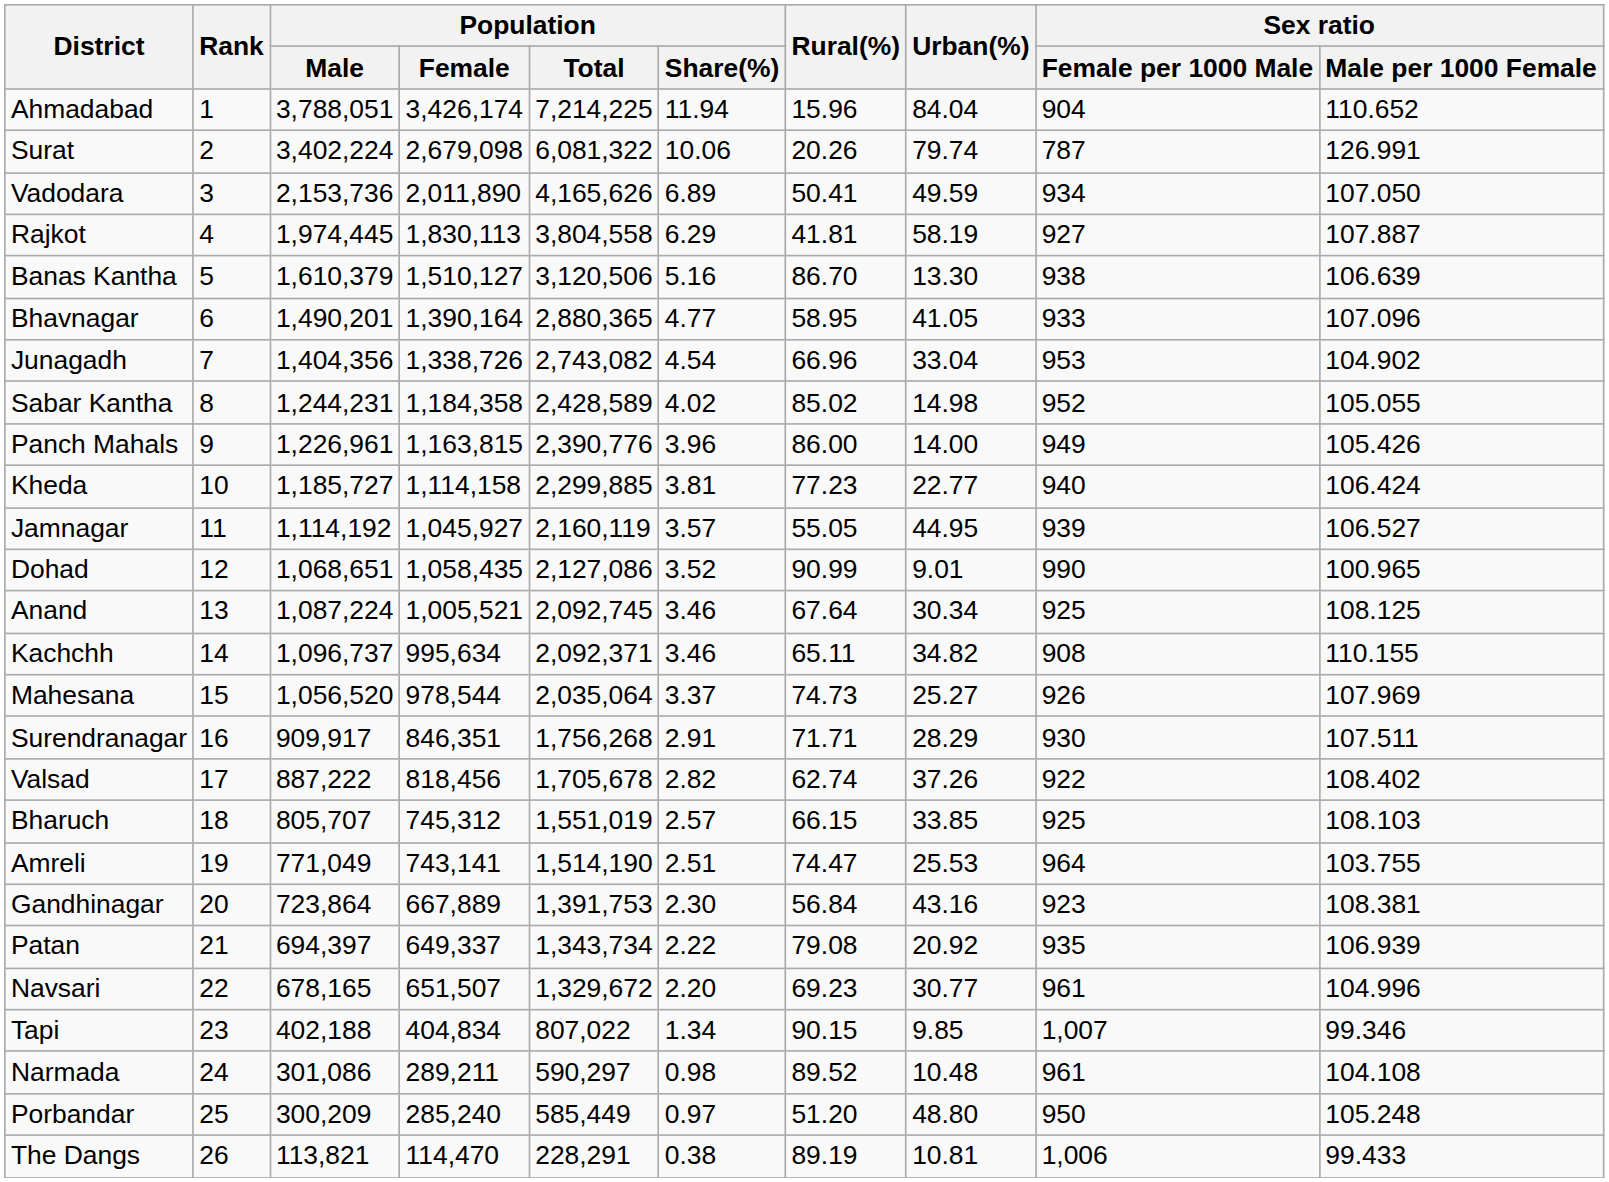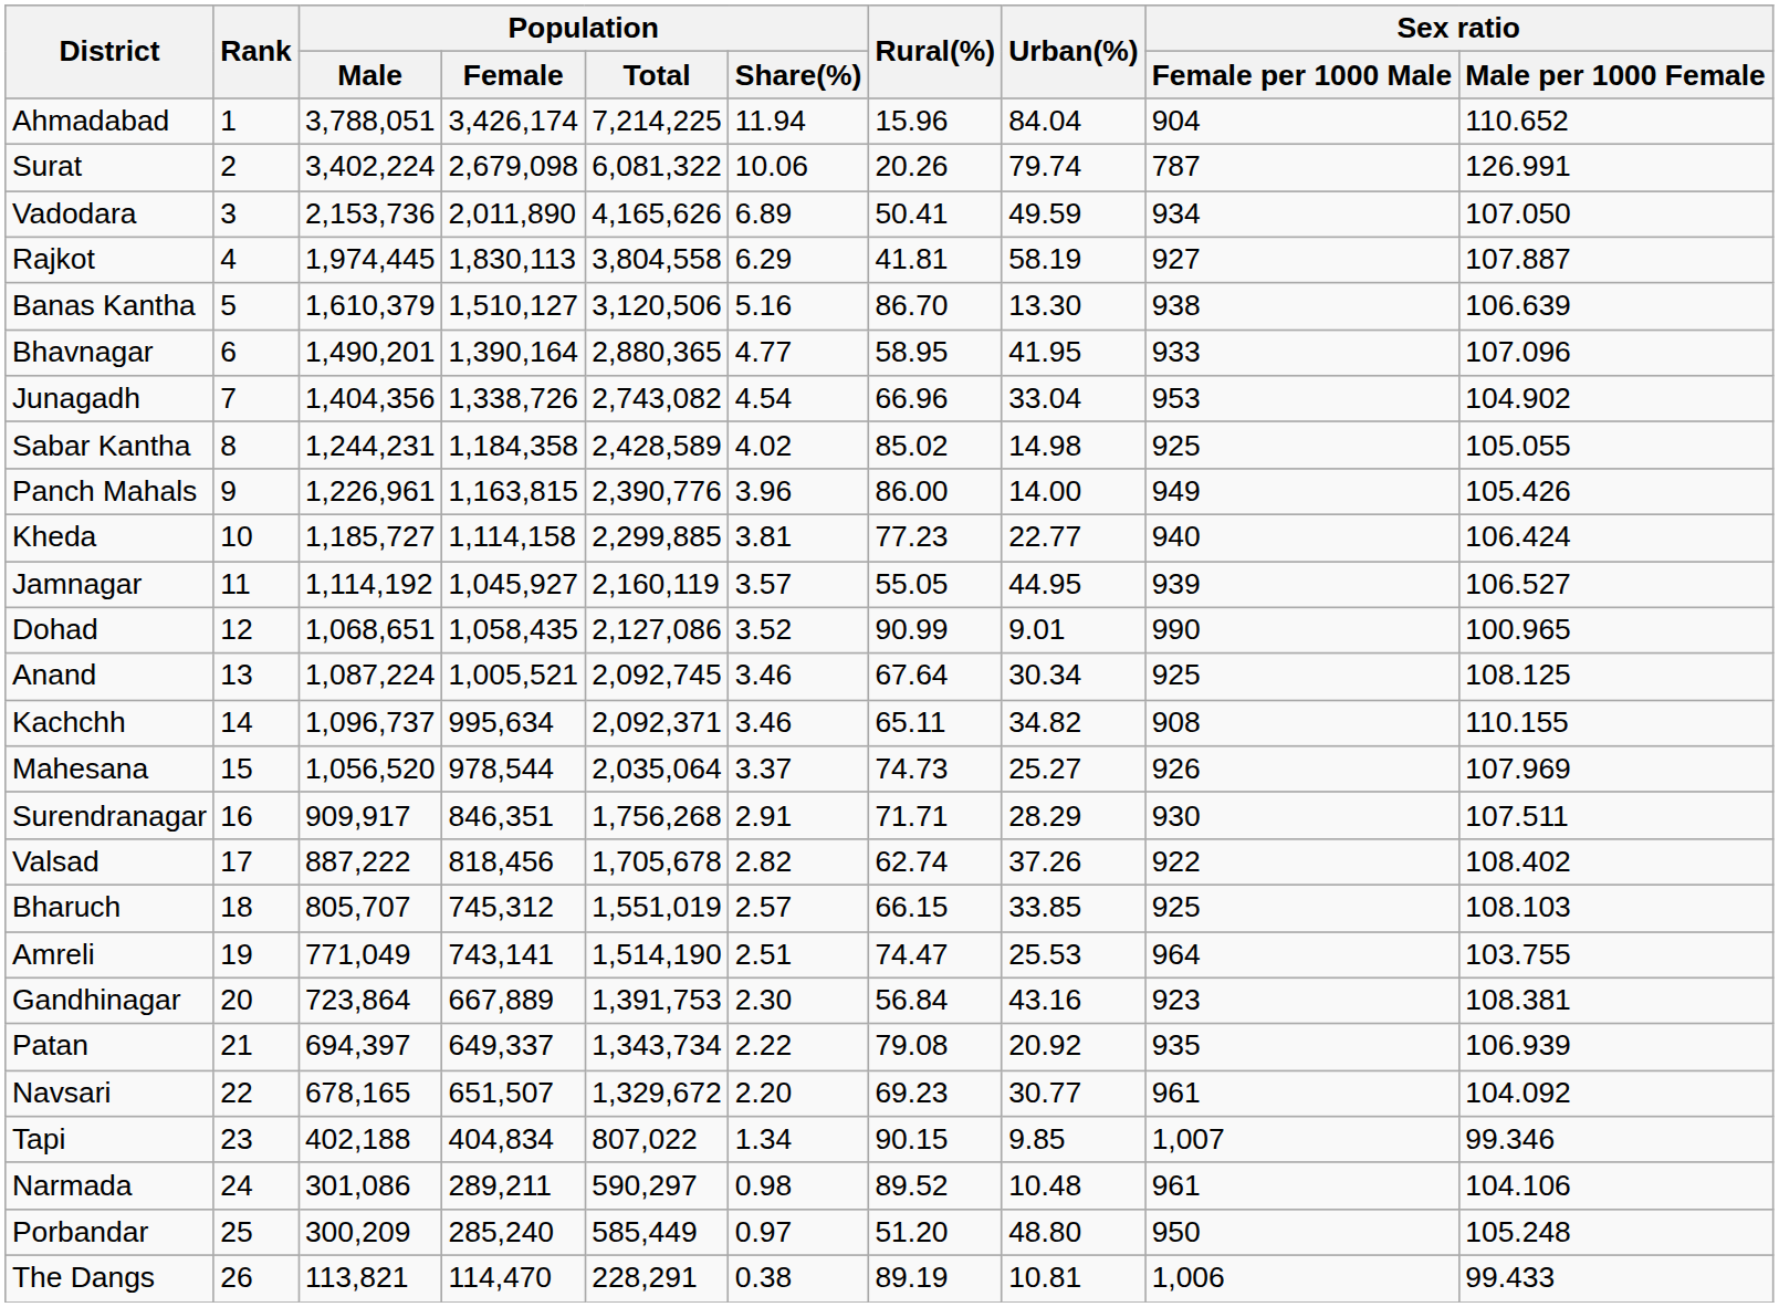 <table class="wikitable">
 <tr>
 <th colspan="1" rowspan="2"><strong>District</strong></th>
 <th colspan="1" rowspan="2">Rank</th>
 <th colspan="4" rowspan="1"><strong>Population</strong></th>
 <th colspan="1" rowspan="2">Rural(%)</th>
 <th colspan="1" rowspan="2">Urban(%)</th>
 <th colspan="2" rowspan="1">Sex ratio</th>
 </tr>
 <tr>
 <th colspan="1" rowspan="1">Male</th>
 <th colspan="1" rowspan="1">Female</th>
 <th colspan="1" rowspan="1">Total</th>
 <th colspan="1" rowspan="1">Share(%)</th>
 <th colspan="1" rowspan="1">Female per 1000 Male</th>
 <th colspan="1" rowspan="1">Male per 1000 Female</th>
 </tr>
 <tr>
 <td>Ahmadabad</td>
 <td>1</td>
 <td>3,788,051</td>
 <td>3,426,174</td>
 <td>7,214,225</td>
 <td>11.94</td>
 <td>15.96</td>
 <td>84.04</td>
 <td>904</td>
 <td>110.652</td>
 </tr>
 <tr>
 <td>Surat</td>
 <td>2</td>
 <td>3,402,224</td>
 <td>2,679,098</td>
 <td>6,081,322</td>
 <td>10.06</td>
 <td>20.26</td>
 <td>79.74</td>
 <td>787</td>
 <td>126.991</td>
 </tr>
 <tr>
 <td>Vadodara</td>
 <td>3</td>
 <td>2,153,736</td>
 <td>2,011,890</td>
 <td>4,165,626</td>
 <td>6.89</td>
 <td>50.41</td>
 <td>49.59</td>
 <td>934</td>
 <td>107.050</td>
 </tr>
 <tr>
 <td>Rajkot</td>
 <td>4</td>
 <td>1,974,445</td>
 <td>1,830,113</td>
 <td>3,804,558</td>
 <td>6.29</td>
 <td>41.81</td>
 <td>58.19</td>
 <td>927</td>
 <td>107.887</td>
 </tr>
 <tr>
 <td>Banas Kantha</td>
 <td>5</td>
 <td>1,610,379</td>
 <td>1,510,127</td>
 <td>3,120,506</td>
 <td>5.16</td>
 <td>86.70</td>
 <td>13.30</td>
 <td>938</td>
 <td>106.639</td>
 </tr>
 <tr>
 <td>Bhavnagar</td>
 <td>6</td>
 <td>1,490,201</td>
 <td>1,390,164</td>
 <td>2,880,365</td>
 <td>4.77</td>
 <td>58.95</td>
-<td>41.05</td>
+<td>41.95</td>
 <td>933</td>
 <td>107.096</td>
 </tr>
 <tr>
 <td>Junagadh</td>
 <td>7</td>
 <td>1,404,356</td>
 <td>1,338,726</td>
 <td>2,743,082</td>
 <td>4.54</td>
 <td>66.96</td>
 <td>33.04</td>
 <td>953</td>
 <td>104.902</td>
 </tr>
 <tr>
 <td>Sabar Kantha</td>
 <td>8</td>
 <td>1,244,231</td>
 <td>1,184,358</td>
 <td>2,428,589</td>
 <td>4.02</td>
 <td>85.02</td>
 <td>14.98</td>
-<td>952</td>
+<td>925</td>
 <td>105.055</td>
 </tr>
 <tr>
 <td>Panch Mahals</td>
 <td>9</td>
 <td>1,226,961</td>
 <td>1,163,815</td>
 <td>2,390,776</td>
 <td>3.96</td>
 <td>86.00</td>
 <td>14.00</td>
 <td>949</td>
 <td>105.426</td>
 </tr>
 <tr>
 <td>Kheda</td>
 <td>10</td>
 <td>1,185,727</td>
 <td>1,114,158</td>
 <td>2,299,885</td>
 <td>3.81</td>
 <td>77.23</td>
 <td>22.77</td>
 <td>940</td>
 <td>106.424</td>
 </tr>
 <tr>
 <td>Jamnagar</td>
 <td>11</td>
 <td>1,114,192</td>
 <td>1,045,927</td>
 <td>2,160,119</td>
 <td>3.57</td>
 <td>55.05</td>
 <td>44.95</td>
 <td>939</td>
 <td>106.527</td>
 </tr>
 <tr>
 <td>Dohad</td>
 <td>12</td>
 <td>1,068,651</td>
 <td>1,058,435</td>
 <td>2,127,086</td>
 <td>3.52</td>
 <td>90.99</td>
 <td>9.01</td>
 <td>990</td>
 <td>100.965</td>
 </tr>
 <tr>
 <td>Anand</td>
 <td>13</td>
 <td>1,087,224</td>
 <td>1,005,521</td>
 <td>2,092,745</td>
 <td>3.46</td>
 <td>67.64</td>
 <td>30.34</td>
 <td>925</td>
 <td>108.125</td>
 </tr>
 <tr>
 <td>Kachchh</td>
 <td>14</td>
 <td>1,096,737</td>
 <td>995,634</td>
 <td>2,092,371</td>
 <td>3.46</td>
 <td>65.11</td>
 <td>34.82</td>
 <td>908</td>
 <td>110.155</td>
 </tr>
 <tr>
 <td>Mahesana</td>
 <td>15</td>
 <td>1,056,520</td>
 <td>978,544</td>
 <td>2,035,064</td>
 <td>3.37</td>
 <td>74.73</td>
 <td>25.27</td>
 <td>926</td>
 <td>107.969</td>
 </tr>
 <tr>
 <td>Surendranagar</td>
 <td>16</td>
 <td>909,917</td>
 <td>846,351</td>
 <td>1,756,268</td>
 <td>2.91</td>
 <td>71.71</td>
 <td>28.29</td>
 <td>930</td>
 <td>107.511</td>
 </tr>
 <tr>
 <td>Valsad</td>
 <td>17</td>
 <td>887,222</td>
 <td>818,456</td>
 <td>1,705,678</td>
 <td>2.82</td>
 <td>62.74</td>
 <td>37.26</td>
 <td>922</td>
 <td>108.402</td>
 </tr>
 <tr>
 <td>Bharuch</td>
 <td>18</td>
 <td>805,707</td>
 <td>745,312</td>
 <td>1,551,019</td>
 <td>2.57</td>
 <td>66.15</td>
 <td>33.85</td>
 <td>925</td>
 <td>108.103</td>
 </tr>
 <tr>
 <td>Amreli</td>
 <td>19</td>
 <td>771,049</td>
 <td>743,141</td>
 <td>1,514,190</td>
 <td>2.51</td>
 <td>74.47</td>
 <td>25.53</td>
 <td>964</td>
 <td>103.755</td>
 </tr>
 <tr>
 <td>Gandhinagar</td>
 <td>20</td>
 <td>723,864</td>
 <td>667,889</td>
 <td>1,391,753</td>
 <td>2.30</td>
 <td>56.84</td>
 <td>43.16</td>
 <td>923</td>
 <td>108.381</td>
 </tr>
 <tr>
 <td>Patan</td>
 <td>21</td>
 <td>694,397</td>
 <td>649,337</td>
 <td>1,343,734</td>
 <td>2.22</td>
 <td>79.08</td>
 <td>20.92</td>
 <td>935</td>
 <td>106.939</td>
 </tr>
 <tr>
 <td>Navsari</td>
 <td>22</td>
 <td>678,165</td>
 <td>651,507</td>
 <td>1,329,672</td>
 <td>2.20</td>
 <td>69.23</td>
 <td>30.77</td>
 <td>961</td>
-<td>104.996</td>
+<td>104.092</td>
 </tr>
 <tr>
 <td>Tapi</td>
 <td>23</td>
 <td>402,188</td>
 <td>404,834</td>
 <td>807,022</td>
 <td>1.34</td>
 <td>90.15</td>
 <td>9.85</td>
 <td>1,007</td>
 <td>99.346</td>
 </tr>
 <tr>
 <td>Narmada</td>
 <td>24</td>
 <td>301,086</td>
 <td>289,211</td>
 <td>590,297</td>
 <td>0.98</td>
 <td>89.52</td>
 <td>10.48</td>
 <td>961</td>
-<td>104.108</td>
+<td>104.106</td>
 </tr>
 <tr>
 <td>Porbandar</td>
 <td>25</td>
 <td>300,209</td>
 <td>285,240</td>
 <td>585,449</td>
 <td>0.97</td>
 <td>51.20</td>
 <td>48.80</td>
 <td>950</td>
 <td>105.248</td>
 </tr>
 <tr>
 <td>The Dangs</td>
 <td>26</td>
 <td>113,821</td>
 <td>114,470</td>
 <td>228,291</td>
 <td>0.38</td>
 <td>89.19</td>
 <td>10.81</td>
 <td>1,006</td>
 <td>99.433</td>
 </tr>
 </table>
